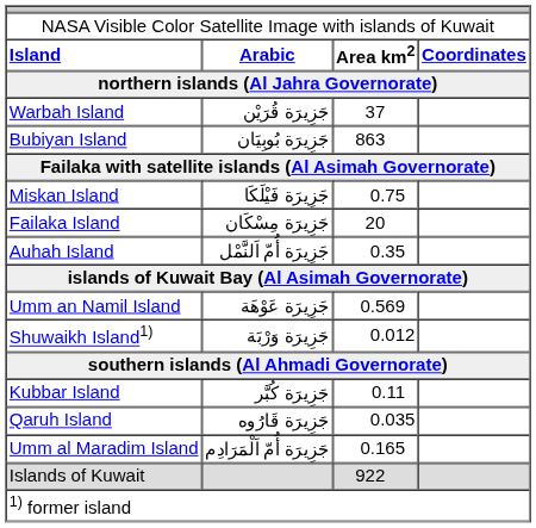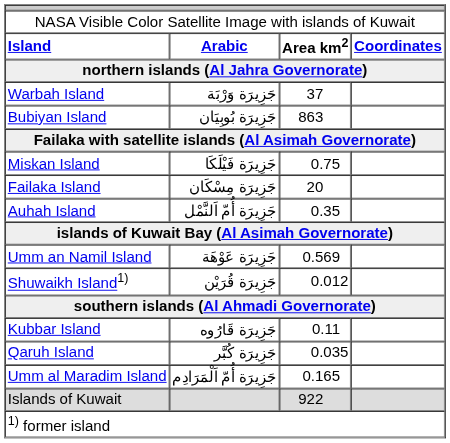 <table border="1" cellpadding="2" cellspacing="0">
 <tr style="background: #CCC;">
 <td colspan="9" align="center"></td>
 </tr>
 <tr>
 <td colspan="9" align="center">NASA Visible Color Satellite Image with islands of Kuwait</td>
 </tr>
 <tr>
 <th align ="left"><a href='#'>Island</a></th>
 <th><a href='#'>Arabic</a></th>
 <th align="right">Area km<sup>2</sup></th>
 <th><a href='#'>Coordinates</a></th>
 </tr>
 <tr>
 <td colspan=9 align=center bgcolor="#EFEFEF"><strong>northern islands (<a href='#'>Al Jahra Governorate</a>)</strong></td>
 </tr>
 <tr>
 <td><a href='#'>Warbah Island</a></td>
-<td align="right">جَزِيرَة قُرَيْن</td>
+<td align="right">جَزِيرَة وَرْبَة</td>
 <td align="right">37      </td>
 <td></td>
 </tr>
 <tr>
 <td><a href='#'>Bubiyan Island</a></td>
 <td align="right">جَزِيرَة بُوبِيَان</td>
 <td align="right">863      </td>
 <td></td>
 </tr>
 <tr>
 <td colspan=9 align=center bgcolor="#EFEFEF"><strong>Failaka with satellite islands (<a href='#'>Al Asimah Governorate</a>)</strong></td>
 </tr>
 <tr>
 <td><a href='#'>Miskan Island</a></td>
 <td align="right">جَزِيرَة فَيْلَكَا</td>
 <td align="right">0.75  </td>
 <td></td>
 </tr>
 <tr>
 <td><a href='#'>Failaka Island</a></td>
 <td align="right">جَزِيرَة مِسْكَان</td>
 <td align="right">20      </td>
 <td></td>
 </tr>
 <tr>
 <td><a href='#'>Auhah Island</a></td>
 <td align="right">جَزِيرَة أُمّ اَلنَّمْل</td>
 <td align="right">0.35  </td>
 <td></td>
 </tr>
 <tr>
 <td colspan=9 align=center bgcolor="#EFEFEF"><strong>islands of Kuwait Bay (<a href='#'>Al Asimah Governorate</a>)</strong></td>
 </tr>
 <tr>
 <td><a href='#'>Umm an Namil Island</a></td>
 <td align="right">جَزِيرَة عَوْهَة</td>
 <td align="right">0.569  </td>
 <td></td>
 </tr>
 <tr>
 <td><a href='#'>Shuwaikh Island</a><sup>1)</sup></td>
-<td align="right">جَزِيرَة وَرْبَة</td>
+<td align="right">جَزِيرَة قُرَيْن</td>
 <td align="right">0.012</td>
 <td></td>
 </tr>
 <tr>
 <td colspan=9 align=center bgcolor="#EFEFEF"><strong>southern islands (<a href='#'>Al Ahmadi Governorate</a>)</strong></td>
 </tr>
 <tr>
 <td><a href='#'>Kubbar Island</a></td>
-<td align="right">جَزِيرَة كُبَّر</td>
+<td align="right">جَزِيرَة قَارُوه</td>
 <td align="right">0.11  </td>
 <td></td>
 </tr>
 <tr>
 <td><a href='#'>Qaruh Island</a></td>
-<td align="right">جَزِيرَة قَارُوه</td>
+<td align="right">جَزِيرَة كُبَّر</td>
 <td align="right">0.035</td>
 <td></td>
 </tr>
 <tr>
 <td><a href='#'>Umm al Maradim Island</a></td>
 <td align="right">جَزِيرَة أُمّ اَلْمَرَادِم</td>
 <td align="right">0.165  </td>
 <td></td>
 </tr>
 <tr style="background: #DDD;">
 <td>Islands of Kuwait</td>
 <td> </td>
 <td align="right">922      </td>
 <td> </td>
 </tr>
 <tr>
 <td colspan=9 align=left bgcolor="#ffffff"><sup>1)</sup> former island</td>
 </tr>
 </table>
